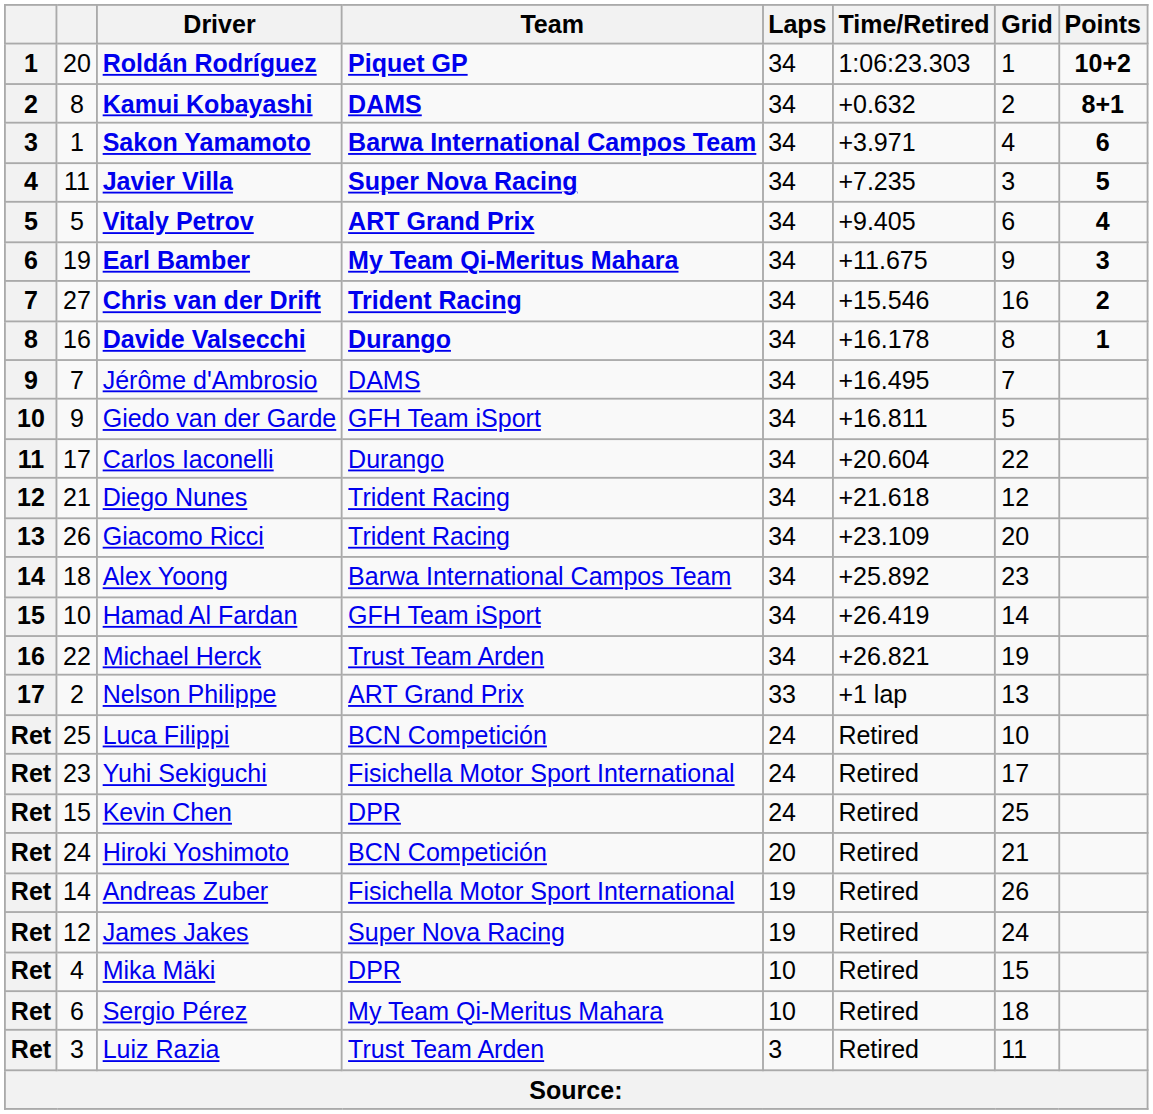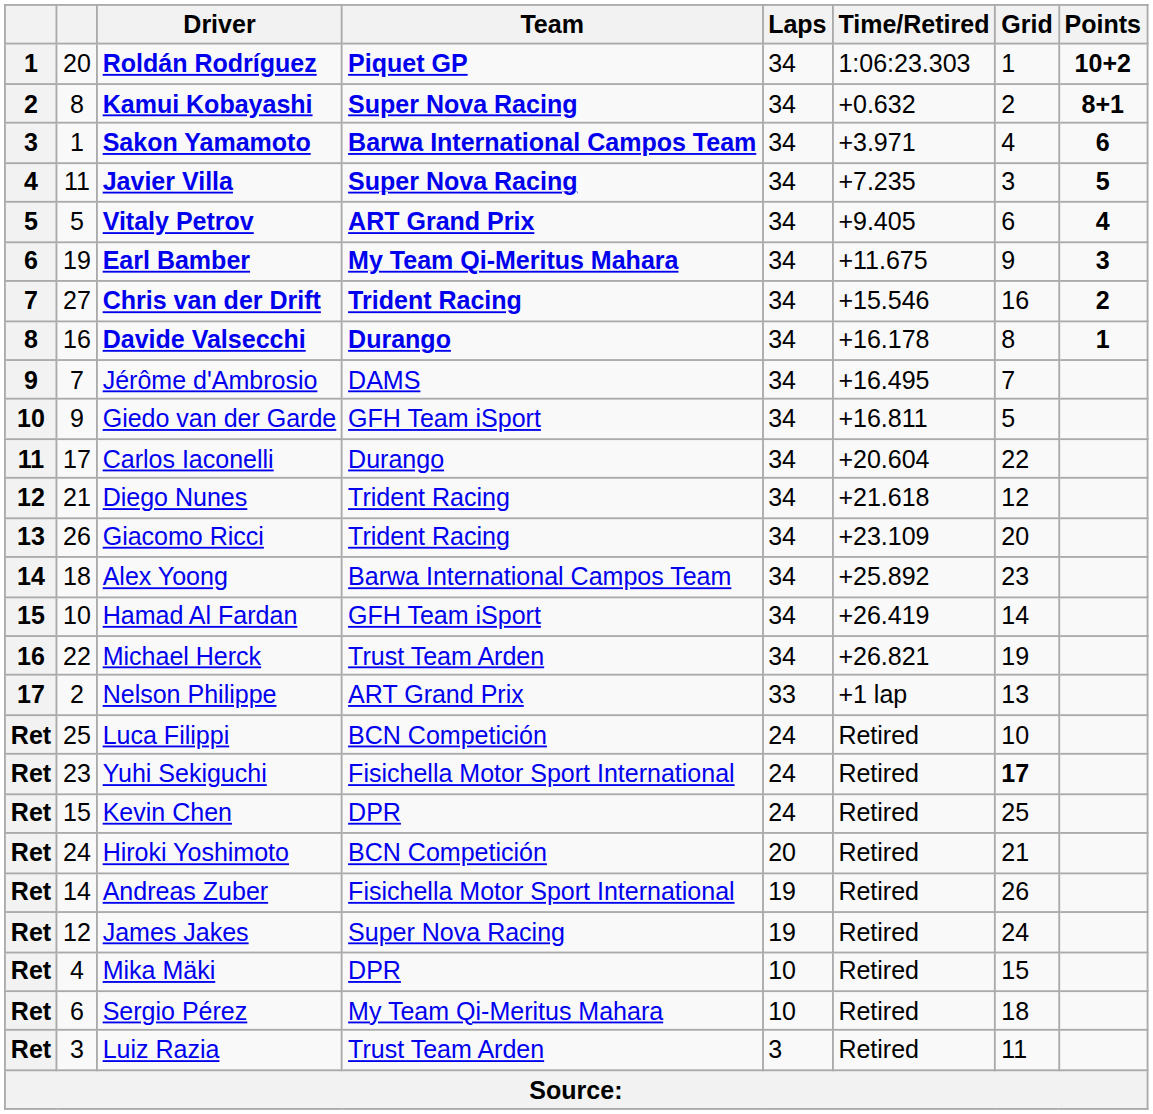 <table class="wikitable" style="font-size: 85%">
 <tr>
 <th></th>
 <th></th>
 <th>Driver</th>
 <th>Team</th>
 <th>Laps</th>
 <th>Time/Retired</th>
 <th>Grid</th>
 <th>Points</th>
 </tr>
 <tr>
 <th>1</th>
 <td align="center">20</td>
 <td> <strong><a href='#'>Roldán Rodríguez</a></strong></td>
 <td><strong><a href='#'>Piquet GP</a></strong></td>
 <td>34</td>
 <td>1:06:23.303</td>
 <td>1</td>
 <td align="center"><strong>10+2</strong></td>
 </tr>
 <tr>
 <th>2</th>
 <td align="center">8</td>
 <td> <strong><a href='#'>Kamui Kobayashi</a></strong></td>
-<td><strong><a href='#'>DAMS</a></strong></td>
+<td><strong><a href='#'>Super Nova Racing</a></strong></td>
 <td>34</td>
 <td>+0.632</td>
 <td>2</td>
 <td align="center"><strong>8+1</strong></td>
 </tr>
 <tr>
 <th>3</th>
 <td align="center">1</td>
 <td> <strong><a href='#'>Sakon Yamamoto</a></strong></td>
 <td><strong><a href='#'>Barwa International Campos Team</a></strong></td>
 <td>34</td>
 <td>+3.971</td>
 <td>4</td>
 <td align="center"><strong>6</strong></td>
 </tr>
 <tr>
 <th>4</th>
 <td align="center">11</td>
 <td> <strong><a href='#'>Javier Villa</a></strong></td>
 <td><strong><a href='#'>Super Nova Racing</a></strong></td>
 <td>34</td>
 <td>+7.235</td>
 <td>3</td>
 <td align="center"><strong>5</strong></td>
 </tr>
 <tr>
 <th>5</th>
 <td align="center">5</td>
 <td> <strong><a href='#'>Vitaly Petrov</a></strong></td>
 <td><strong><a href='#'>ART Grand Prix</a></strong></td>
 <td>34</td>
 <td>+9.405</td>
 <td>6</td>
 <td align="center"><strong>4</strong></td>
 </tr>
 <tr>
 <th>6</th>
 <td align="center">19</td>
 <td> <strong><a href='#'>Earl Bamber</a></strong></td>
 <td><strong><a href='#'>My Team Qi-Meritus Mahara</a></strong></td>
 <td>34</td>
 <td>+11.675</td>
 <td>9</td>
 <td align="center"><strong>3</strong></td>
 </tr>
 <tr>
 <th>7</th>
 <td align="center">27</td>
 <td> <strong><a href='#'>Chris van der Drift</a></strong></td>
 <td><strong><a href='#'>Trident Racing</a></strong></td>
 <td>34</td>
 <td>+15.546</td>
 <td>16</td>
 <td align="center"><strong>2</strong></td>
 </tr>
 <tr>
 <th>8</th>
 <td align="center">16</td>
 <td> <strong><a href='#'>Davide Valsecchi</a></strong></td>
 <td><strong><a href='#'>Durango</a></strong></td>
 <td>34</td>
 <td>+16.178</td>
 <td>8</td>
 <td align="center"><strong>1</strong></td>
 </tr>
 <tr>
 <th>9</th>
 <td align="center">7</td>
 <td> <a href='#'>Jérôme d'Ambrosio</a></td>
 <td><a href='#'>DAMS</a></td>
 <td>34</td>
 <td>+16.495</td>
 <td>7</td>
 <td></td>
 </tr>
 <tr>
 <th>10</th>
 <td align="center">9</td>
 <td> <a href='#'>Giedo van der Garde</a></td>
 <td><a href='#'>GFH Team iSport</a></td>
 <td>34</td>
 <td>+16.811</td>
 <td>5</td>
 <td></td>
 </tr>
 <tr>
 <th>11</th>
 <td align="center">17</td>
 <td> <a href='#'>Carlos Iaconelli</a></td>
 <td><a href='#'>Durango</a></td>
 <td>34</td>
 <td>+20.604</td>
 <td>22</td>
 <td></td>
 </tr>
 <tr>
 <th>12</th>
 <td align="center">21</td>
 <td> <a href='#'>Diego Nunes</a></td>
 <td><a href='#'>Trident Racing</a></td>
 <td>34</td>
 <td>+21.618</td>
 <td>12</td>
 <td></td>
 </tr>
 <tr>
 <th>13</th>
 <td align="center">26</td>
 <td> <a href='#'>Giacomo Ricci</a></td>
 <td><a href='#'>Trident Racing</a></td>
 <td>34</td>
 <td>+23.109</td>
 <td>20</td>
 <td></td>
 </tr>
 <tr>
 <th>14</th>
 <td align="center">18</td>
 <td> <a href='#'>Alex Yoong</a></td>
 <td><a href='#'>Barwa International Campos Team</a></td>
 <td>34</td>
 <td>+25.892</td>
 <td>23</td>
 <td></td>
 </tr>
 <tr>
 <th>15</th>
 <td align="center">10</td>
 <td> <a href='#'>Hamad Al Fardan</a></td>
 <td><a href='#'>GFH Team iSport</a></td>
 <td>34</td>
 <td>+26.419</td>
 <td>14</td>
 <td></td>
 </tr>
 <tr>
 <th>16</th>
 <td align="center">22</td>
 <td> <a href='#'>Michael Herck</a></td>
 <td><a href='#'>Trust Team Arden</a></td>
 <td>34</td>
 <td>+26.821</td>
 <td>19</td>
 <td></td>
 </tr>
 <tr>
 <th>17</th>
 <td align="center">2</td>
 <td> <a href='#'>Nelson Philippe</a></td>
 <td><a href='#'>ART Grand Prix</a></td>
 <td>33</td>
 <td>+1 lap</td>
 <td>13</td>
 <td></td>
 </tr>
 <tr>
 <th>Ret</th>
 <td align="center">25</td>
 <td> <a href='#'>Luca Filippi</a></td>
 <td><a href='#'>BCN Competición</a></td>
 <td>24</td>
 <td>Retired</td>
 <td>10</td>
 <td></td>
 </tr>
 <tr>
 <th>Ret</th>
 <td align="center">23</td>
 <td> <a href='#'>Yuhi Sekiguchi</a></td>
 <td><a href='#'>Fisichella Motor Sport International</a></td>
 <td>24</td>
 <td>Retired</td>
-<td>17</td>
+<td><strong>17</strong></td>
 <td></td>
 </tr>
 <tr>
 <th>Ret</th>
 <td align="center">15</td>
 <td> <a href='#'>Kevin Chen</a></td>
 <td><a href='#'>DPR</a></td>
 <td>24</td>
 <td>Retired</td>
 <td>25</td>
 <td></td>
 </tr>
 <tr>
 <th>Ret</th>
 <td align="center">24</td>
 <td> <a href='#'>Hiroki Yoshimoto</a></td>
 <td><a href='#'>BCN Competición</a></td>
 <td>20</td>
 <td>Retired</td>
 <td>21</td>
 <td></td>
 </tr>
 <tr>
 <th>Ret</th>
 <td align="center">14</td>
 <td> <a href='#'>Andreas Zuber</a></td>
 <td><a href='#'>Fisichella Motor Sport International</a></td>
 <td>19</td>
 <td>Retired</td>
 <td>26</td>
 <td></td>
 </tr>
 <tr>
 <th>Ret</th>
 <td align="center">12</td>
 <td> <a href='#'>James Jakes</a></td>
 <td><a href='#'>Super Nova Racing</a></td>
 <td>19</td>
 <td>Retired</td>
 <td>24</td>
 <td></td>
 </tr>
 <tr>
 <th>Ret</th>
 <td align="center">4</td>
 <td> <a href='#'>Mika Mäki</a></td>
 <td><a href='#'>DPR</a></td>
 <td>10</td>
 <td>Retired</td>
 <td>15</td>
 <td></td>
 </tr>
 <tr>
 <th>Ret</th>
 <td align="center">6</td>
 <td> <a href='#'>Sergio Pérez</a></td>
 <td><a href='#'>My Team Qi-Meritus Mahara</a></td>
 <td>10</td>
 <td>Retired</td>
 <td>18</td>
 <td></td>
 </tr>
 <tr>
 <th>Ret</th>
 <td align="center">3</td>
 <td> <a href='#'>Luiz Razia</a></td>
 <td><a href='#'>Trust Team Arden</a></td>
 <td>3</td>
 <td>Retired</td>
 <td>11</td>
 <td></td>
 </tr>
 <tr>
 <th colspan="8">Source:</th>
 </tr>
 </table>
